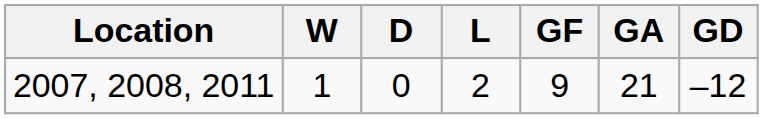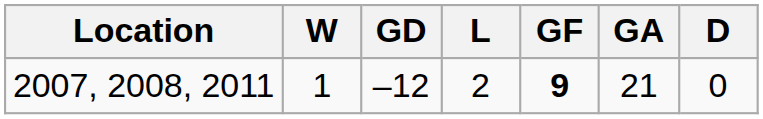 <table class="wikitable" style="text-align: center;">
 <tr>
 <th>Location</th>
 <th width="30">W</th>
-<th width="30">D</th>
+<th width="30">GD</th>
 <th width="30">L</th>
 <th width="30">GF</th>
 <th width="30">GA</th>
-<th width="30">GD</th>
+<th width="30">D</th>
 </tr>
 <tr>
 <td> 2007, 2008, 2011</td>
 <td>1</td>
+<td>–12</td>
+<td>2</td>
+<td><strong>9</strong></td>
+<td>21</td>
 <td>0</td>
-<td>2</td>
-<td>9</td>
-<td>21</td>
-<td>–12</td>
 </tr>
 </table>
